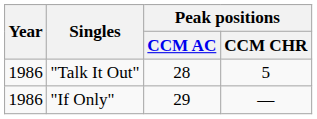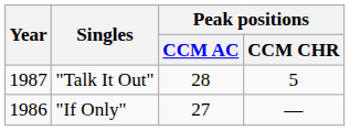 <table class="wikitable">
 <tr>
 <th rowspan="2">Year</th>
 <th rowspan="2">Singles</th>
 <th colspan="2">Peak positions</th>
 </tr>
 <tr>
 <th><a href='#'>CCM AC</a><br></th>
 <th>CCM CHR<br></th>
 </tr>
 <tr>
-<td>1986</td>
+<td>1987</td>
 <td>"Talk It Out"</td>
 <td align="center">28</td>
 <td align="center">5</td>
 </tr>
 <tr>
 <td>1986</td>
 <td>"If Only"</td>
-<td align="center">29</td>
+<td align="center">27</td>
 <td align="center">—</td>
 </tr>
 </table>
